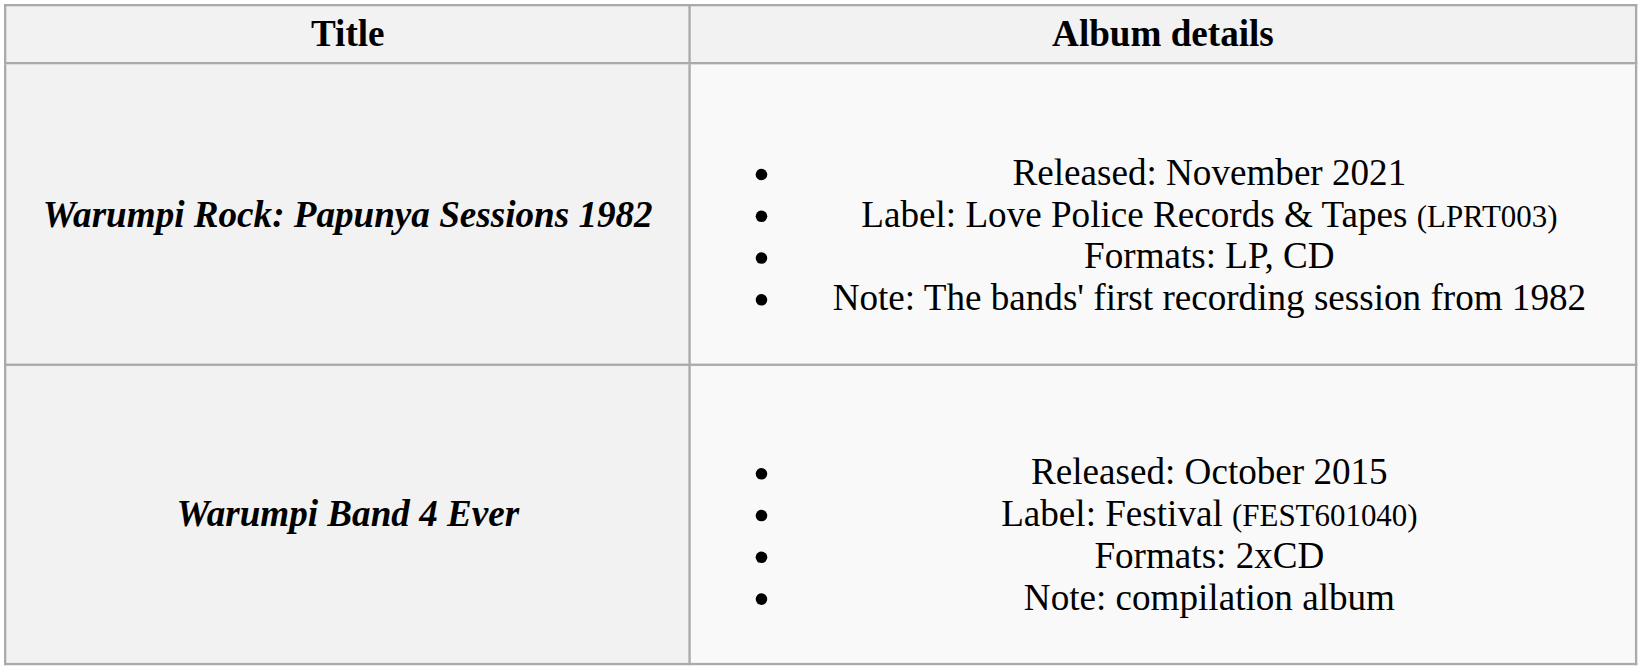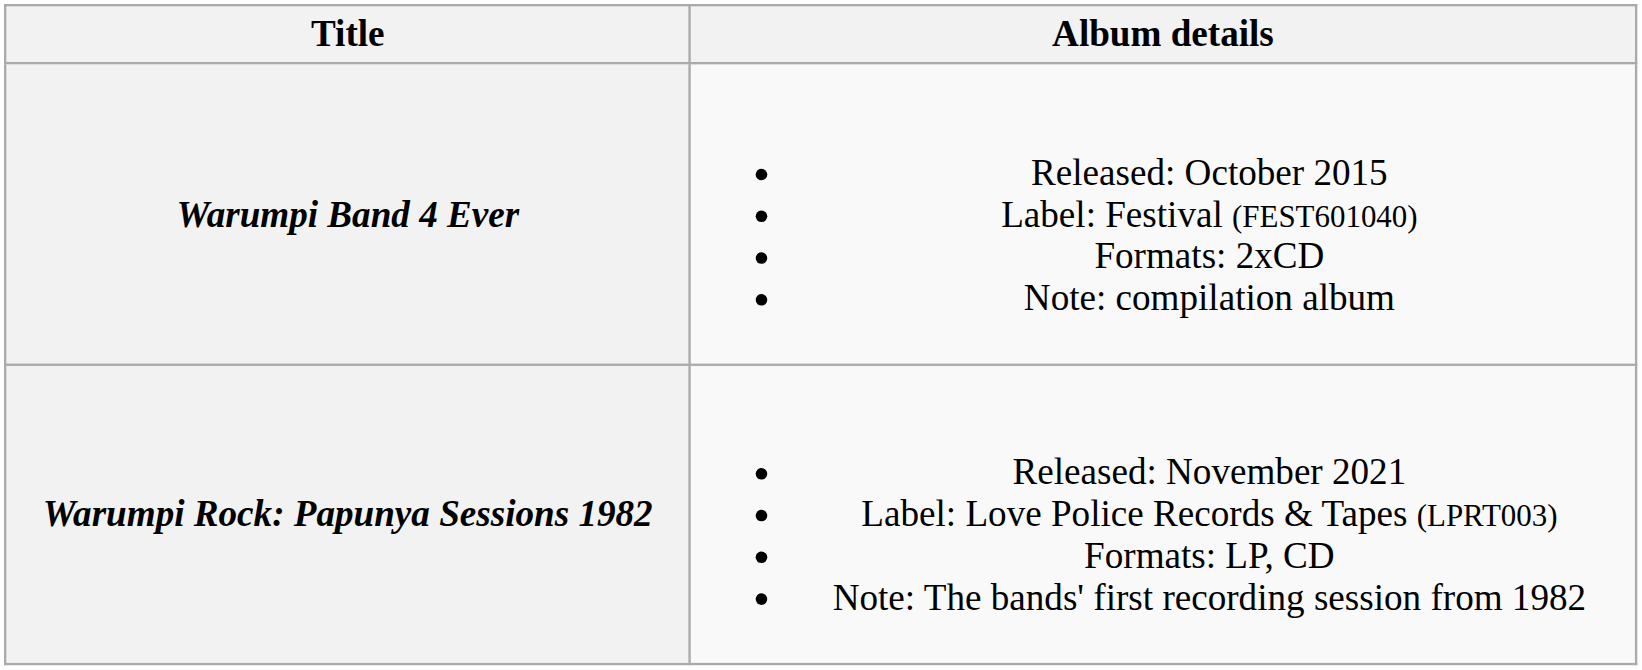 <table class="wikitable plainrowheaders" style="text-align:center;">
 <tr>
 <th scope="col" style="width:18em;">Title</th>
 <th scope="col" style="width:25em;">Album details</th>
 </tr>
 <tr>
+<th scope="row"><em>Warumpi Band 4 Ever</em></th>
+<td><br><ul><li>Released: October 2015</li><li>Label: Festival <small>(FEST601040)</small></li><li>Formats: 2xCD</li><li>Note: compilation album</li></ul></td>
+</tr>
+<tr>
 <th scope="row"><em>Warumpi Rock: Papunya Sessions 1982</em></th>
 <td><br><ul><li>Released: November 2021</li><li>Label: Love Police Records & Tapes <small>(LPRT003)</small></li><li>Formats: LP, CD</li><li>Note: The bands' first recording session from 1982</li></ul></td>
 </tr>
-<tr>
-<th scope="row"><em>Warumpi Band 4 Ever</em></th>
-<td><br><ul><li>Released: October 2015</li><li>Label: Festival <small>(FEST601040)</small></li><li>Formats: 2xCD</li><li>Note: compilation album</li></ul></td>
-</tr>
 </table>
